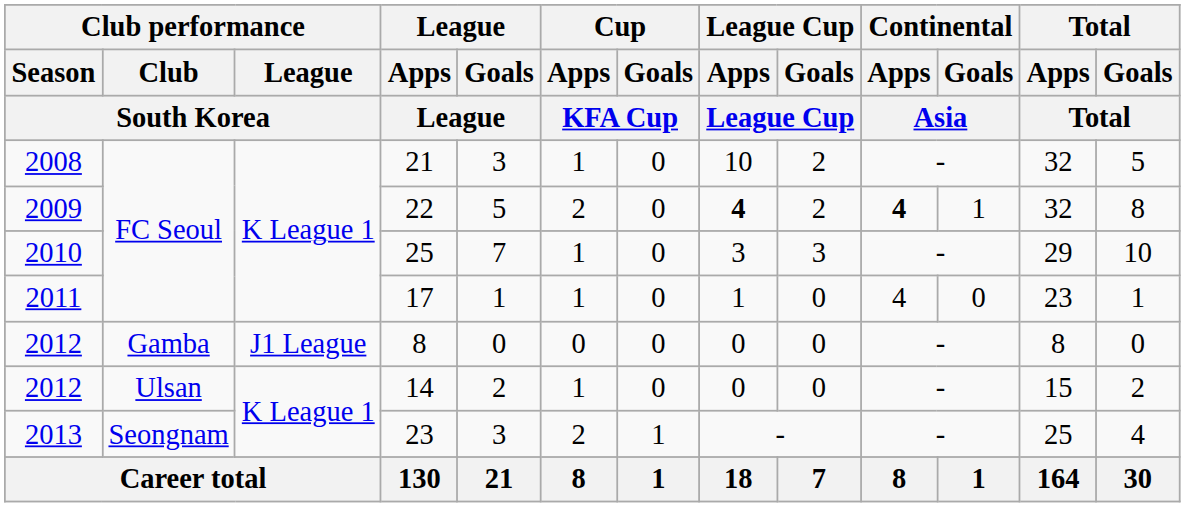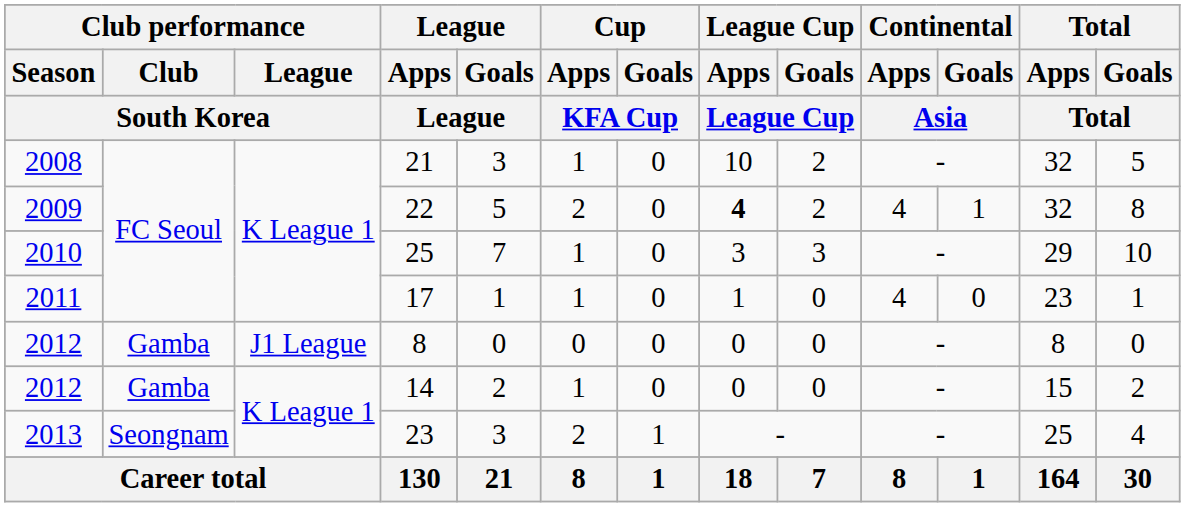 <table class="wikitable" style="text-align:center">
 <tr>
 <th colspan=3>Club performance</th>
 <th colspan=2>League</th>
 <th colspan=2>Cup</th>
 <th colspan=2>League Cup</th>
 <th colspan=2>Continental</th>
 <th colspan=2>Total</th>
 </tr>
 <tr>
 <th>Season</th>
 <th>Club</th>
 <th>League</th>
 <th>Apps</th>
 <th>Goals</th>
 <th>Apps</th>
 <th>Goals</th>
 <th>Apps</th>
 <th>Goals</th>
 <th>Apps</th>
 <th>Goals</th>
 <th>Apps</th>
 <th>Goals</th>
 </tr>
 <tr>
 <th colspan=3>South Korea</th>
 <th colspan=2>League</th>
 <th colspan=2><a href='#'>KFA Cup</a></th>
 <th colspan=2><a href='#'>League Cup</a></th>
 <th colspan=2><a href='#'>Asia</a></th>
 <th colspan=2>Total</th>
 </tr>
 <tr>
 <td><a href='#'>2008</a></td>
 <td rowspan="4"><a href='#'>FC Seoul</a></td>
 <td rowspan="4"><a href='#'>K League 1</a></td>
 <td>21</td>
 <td>3</td>
 <td>1</td>
 <td>0</td>
 <td>10</td>
 <td>2</td>
 <td colspan="2">-</td>
 <td>32</td>
 <td>5</td>
 </tr>
 <tr>
 <td><a href='#'>2009</a></td>
 <td>22</td>
 <td>5</td>
 <td>2</td>
 <td>0</td>
 <td><strong>4</strong></td>
 <td>2</td>
-<td><strong>4</strong></td>
+<td>4</td>
 <td>1</td>
 <td>32</td>
 <td>8</td>
 </tr>
 <tr>
 <td><a href='#'>2010</a></td>
 <td>25</td>
 <td>7</td>
 <td>1</td>
 <td>0</td>
 <td>3</td>
 <td>3</td>
 <td colspan="2">-</td>
 <td>29</td>
 <td>10</td>
 </tr>
 <tr>
 <td><a href='#'>2011</a></td>
 <td>17</td>
 <td>1</td>
 <td>1</td>
 <td>0</td>
 <td>1</td>
 <td>0</td>
 <td>4</td>
 <td>0</td>
 <td>23</td>
 <td>1</td>
 </tr>
 <tr>
 <td><a href='#'>2012</a></td>
 <td rowspan="1"><a href='#'>Gamba</a></td>
 <td rowspan="1"><a href='#'>J1 League</a></td>
 <td>8</td>
 <td>0</td>
 <td>0</td>
 <td>0</td>
 <td>0</td>
 <td>0</td>
 <td colspan="2">-</td>
 <td>8</td>
 <td>0</td>
 </tr>
 <tr>
 <td><a href='#'>2012</a></td>
-<td rowspan="1"><a href='#'>Ulsan</a></td>
+<td rowspan="1"><a href='#'>Gamba</a></td>
 <td rowspan="2"><a href='#'>K League 1</a></td>
 <td>14</td>
 <td>2</td>
 <td>1</td>
 <td>0</td>
 <td>0</td>
 <td>0</td>
 <td colspan="2">-</td>
 <td>15</td>
 <td>2</td>
 </tr>
 <tr>
 <td><a href='#'>2013</a></td>
 <td rowspan="1"><a href='#'>Seongnam</a></td>
 <td>23</td>
 <td>3</td>
 <td>2</td>
 <td>1</td>
 <td colspan="2">-</td>
 <td colspan="2">-</td>
 <td>25</td>
 <td>4</td>
 </tr>
 <tr>
 <th colspan=3>Career total</th>
 <th>130</th>
 <th>21</th>
 <th>8</th>
 <th>1</th>
 <th>18</th>
 <th>7</th>
 <th>8</th>
 <th>1</th>
 <th>164</th>
 <th>30</th>
 </tr>
 </table>
